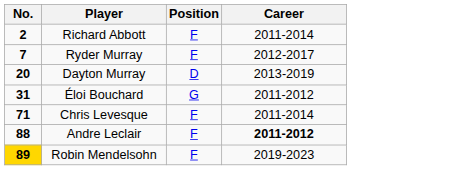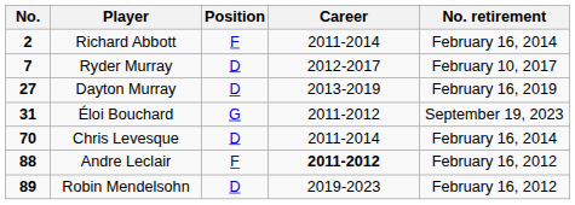 <table class="wikitable sortable" style="text-align:center">
 <tr>
 <th width=40px>No.</th>
 <th width=150px>Player</th>
 <th width=40px>Position</th>
 <th width=150px>Career</th>
+<th width=150px>No. retirement</th>
 </tr>
 <tr>
 <td><strong>2</strong></td>
 <td>Richard Abbott</td>
 <td><a href='#'>F</a></td>
 <td>2011-2014</td>
+<td>February 16, 2014</td>
 </tr>
 <tr>
 <td><strong>7</strong></td>
 <td>Ryder Murray</td>
-<td><a href='#'>F</a></td>
+<td><a href='#'>D</a></td>
 <td>2012-2017</td>
+<td>February 10, 2017</td>
 </tr>
 <tr>
-<td><strong>20</strong></td>
+<td><strong>27</strong></td>
 <td>Dayton Murray</td>
 <td><a href='#'>D</a></td>
 <td>2013-2019</td>
+<td>February 16, 2019</td>
 </tr>
 <tr>
 <td><strong>31</strong></td>
 <td>Éloi Bouchard</td>
 <td><a href='#'>G</a></td>
 <td>2011-2012</td>
+<td>September 19, 2023</td>
 </tr>
 <tr>
-<td><strong>71</strong></td>
+<td><strong>70</strong></td>
 <td>Chris Levesque</td>
-<td><a href='#'>F</a></td>
+<td><a href='#'>D</a></td>
 <td>2011-2014</td>
+<td>February 16, 2014</td>
 </tr>
 <tr>
 <td><strong>88</strong></td>
 <td>Andre Leclair</td>
 <td><a href='#'>F</a></td>
 <td><strong>2011-2012</strong></td>
+<td>February 16, 2012</td>
 </tr>
 <tr>
-<td style="background: gold;"><strong>89</strong></td>
+<td><strong>89</strong></td>
 <td>Robin Mendelsohn</td>
-<td><a href='#'>F</a></td>
+<td><a href='#'>D</a></td>
 <td>2019-2023</td>
+<td>February 16, 2012</td>
 </tr>
 </table>
